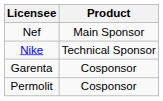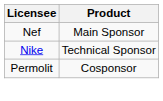 <table class="wikitable" style="text-align: center">
 <tr>
 <th>Licensee</th>
 <th>Product</th>
 </tr>
 <tr>
 <td>Nef</td>
 <td>Main Sponsor</td>
 </tr>
 <tr>
 <td><a href='#'>Nike</a></td>
 <td>Technical Sponsor</td>
 </tr>
 <tr>
-<td>Garenta</td>
-<td>Cosponsor</td>
-</tr>
-<tr>
 <td>Permolit</td>
 <td>Cosponsor</td>
 </tr>
 </table>
